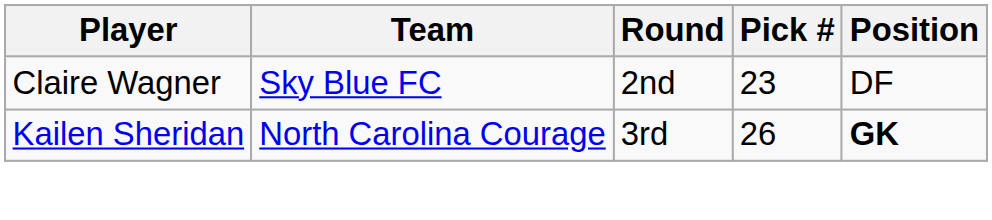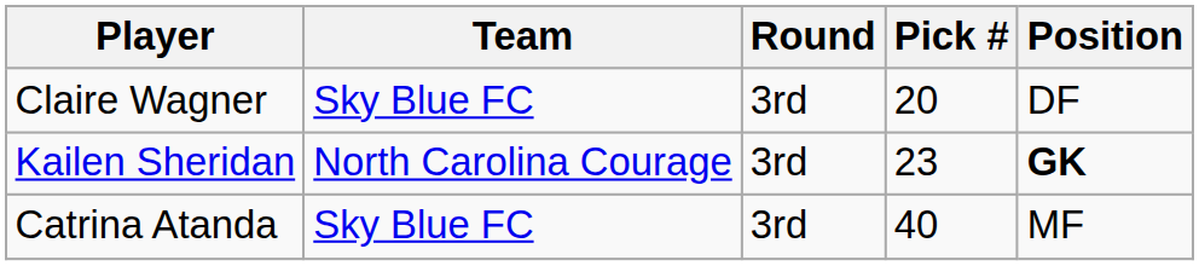 <table class="wikitable">
 <tr>
 <th>Player</th>
 <th>Team</th>
 <th>Round</th>
 <th>Pick #</th>
 <th>Position</th>
 </tr>
 <tr>
 <td> Claire Wagner</td>
 <td><a href='#'>Sky Blue FC</a></td>
-<td>2nd</td>
-<td>23</td>
+<td>3rd</td>
+<td>20</td>
 <td>DF</td>
 </tr>
 <tr>
 <td> <a href='#'>Kailen Sheridan</a></td>
 <td><a href='#'>North Carolina Courage</a></td>
 <td>3rd</td>
-<td>26</td>
+<td>23</td>
 <td><strong>GK</strong></td>
 </tr>
+<tr>
+<td> Catrina Atanda</td>
+<td><a href='#'>Sky Blue FC</a></td>
+<td>3rd</td>
+<td>40</td>
+<td>MF</td>
+</tr>
 </table>
